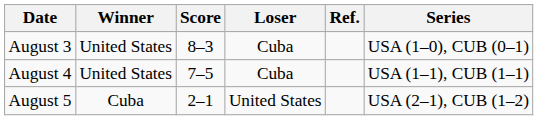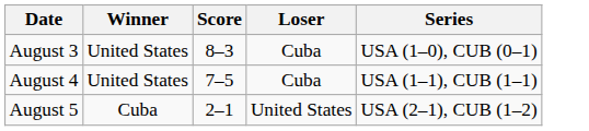 <table class="wikitable" style="text-align:center;">
 <tr>
 <th>Date</th>
 <th>Winner</th>
 <th>Score</th>
 <th>Loser</th>
-<th>Ref.</th>
 <th>Series</th>
 </tr>
 <tr>
 <td>August 3</td>
 <td>United States</td>
 <td>8–3</td>
 <td>Cuba</td>
-<td></td>
 <td>USA (1–0), CUB (0–1)</td>
 </tr>
 <tr>
 <td>August 4</td>
 <td>United States</td>
 <td>7–5</td>
 <td>Cuba</td>
-<td></td>
 <td>USA (1–1), CUB (1–1)</td>
 </tr>
 <tr>
 <td>August 5</td>
 <td>Cuba</td>
 <td>2–1</td>
 <td>United States</td>
-<td></td>
 <td>USA (2–1), CUB (1–2)</td>
 </tr>
 </table>
